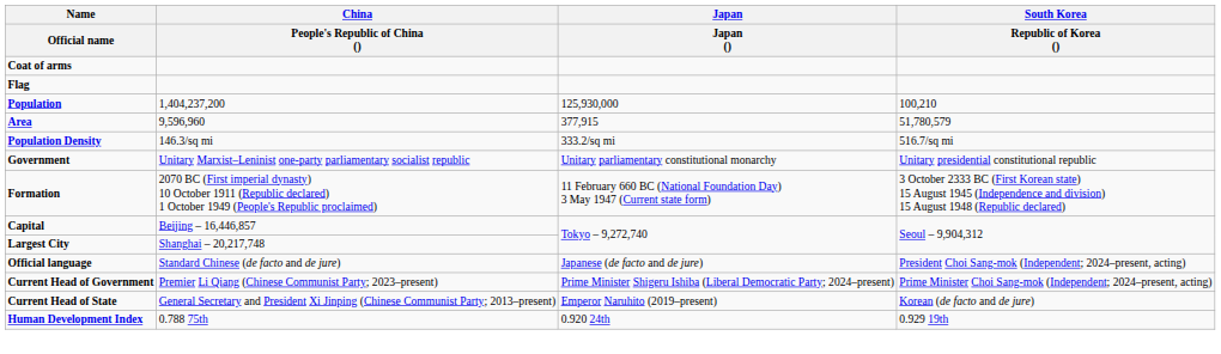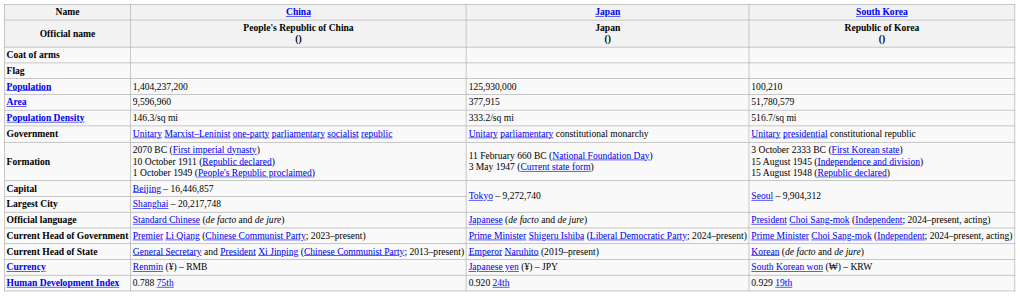 <table class="wikitable" style="font-size:95%;">
 <tr>
 <th>Name</th>
 <th><a href='#'>China</a></th>
 <th><a href='#'>Japan</a></th>
 <th><a href='#'>South Korea</a></th>
 </tr>
 <tr>
 <th>Official name</th>
 <th>People's Republic of China<br>()</th>
 <th>Japan<br>()</th>
 <th>Republic of Korea<br>()</th>
 </tr>
 <tr>
 <td><strong>Coat of arms</strong></td>
 <td style="text-align:center"></td>
 <td style="text-align:center"></td>
 <td style="text-align:center"></td>
 </tr>
 <tr>
 <td><strong>Flag</strong></td>
 <td style="text-align:center"></td>
 <td style="text-align:center"></td>
 <td style="text-align:center"></td>
 </tr>
 <tr>
 <td><strong><a href='#'>Population</a></strong></td>
 <td>1,404,237,200</td>
 <td>125,930,000</td>
 <td>100,210</td>
 </tr>
 <tr>
 <td><strong><a href='#'>Area</a></strong></td>
 <td>9,596,960</td>
 <td>377,915</td>
 <td>51,780,579</td>
 </tr>
 <tr>
 <td><strong><a href='#'>Population Density</a></strong></td>
 <td>146.3/sq mi</td>
 <td>333.2/sq mi</td>
 <td>516.7/sq mi</td>
 </tr>
 <tr>
 <td><strong>Government</strong></td>
 <td><a href='#'>Unitary</a> <a href='#'>Marxist–Leninist</a> <a href='#'>one-party</a> <a href='#'>parliamentary</a> <a href='#'>socialist</a> <a href='#'>republic</a></td>
 <td><a href='#'>Unitary</a> <a href='#'>parliamentary</a> constitutional monarchy</td>
 <td><a href='#'>Unitary</a> <a href='#'>presidential</a> constitutional republic</td>
 </tr>
 <tr>
 <td><strong>Formation</strong></td>
 <td>2070 BC (<a href='#'>First imperial dynasty</a>)<br>10 October 1911 (<a href='#'>Republic declared</a>)<br>1 October 1949 (<a href='#'>People's Republic proclaimed</a>)</td>
 <td>11 February 660 BC (<a href='#'>National Foundation Day</a>)<br>3 May 1947 (<a href='#'>Current state form</a>)</td>
 <td>3 October 2333 BC (<a href='#'>First Korean state</a>)<br>15 August 1945 (<a href='#'>Independence and division</a>)<br>15 August 1948 (<a href='#'>Republic declared</a>)</td>
 </tr>
 <tr>
 <td><strong>Capital</strong></td>
 <td><a href='#'>Beijing</a>  – 16,446,857</td>
 <td rowspan="2"><a href='#'>Tokyo</a> – 9,272,740</td>
 <td rowspan="2"><a href='#'>Seoul</a> – 9,904,312</td>
 </tr>
 <tr>
 <td><strong>Largest City</strong></td>
 <td><a href='#'>Shanghai</a> – 20,217,748</td>
 </tr>
 <tr>
 <td><strong>Official language</strong></td>
 <td><a href='#'>Standard Chinese</a> (<em>de facto</em> and <em>de jure</em>)</td>
 <td><a href='#'>Japanese</a> (<em>de facto</em> and <em>de jure</em>)</td>
 <td><a href='#'>President</a> <a href='#'>Choi Sang-mok</a> (<a href='#'>Independent</a>; 2024–present, acting)<br></td>
 </tr>
 <tr>
 <td><strong>Current Head of Government</strong></td>
 <td><a href='#'>Premier</a> <a href='#'>Li Qiang</a> (<a href='#'>Chinese Communist Party</a>; 2023–present)</td>
 <td><a href='#'>Prime Minister</a> <a href='#'>Shigeru Ishiba</a> (<a href='#'>Liberal Democratic Party</a>; 2024–present)</td>
 <td><a href='#'>Prime Minister</a> <a href='#'>Choi Sang-mok</a> (<a href='#'>Independent</a>; 2024–present, acting)</td>
 </tr>
 <tr>
 <td><strong>Current Head of State</strong></td>
 <td><a href='#'>General Secretary</a> and <a href='#'>President</a> <a href='#'>Xi Jinping</a> (<a href='#'>Chinese Communist Party</a>; 2013–present)</td>
 <td><a href='#'>Emperor</a> <a href='#'>Naruhito</a> (2019–present)</td>
 <td><a href='#'>Korean</a> (<em>de facto</em> and <em>de jure</em>)</td>
 </tr>
 <tr>
+<td><strong><a href='#'>Currency</a></strong></td>
+<td><a href='#'>Renmin</a> (¥) – RMB</td>
+<td><a href='#'>Japanese yen</a> (¥) – JPY</td>
+<td><a href='#'>South Korean won</a> (₩) – KRW</td>
+</tr>
+<tr>
 <td><strong><a href='#'>Human Development Index</a></strong></td>
 <td {{plainlist>0.788  <a href='#'>75th</a></td>
 <td {{plainlist>0.920  <a href='#'>24th</a></td>
 <td {{plainlist>0.929   <a href='#'>19th</a></td>
 </tr>
 </table>
